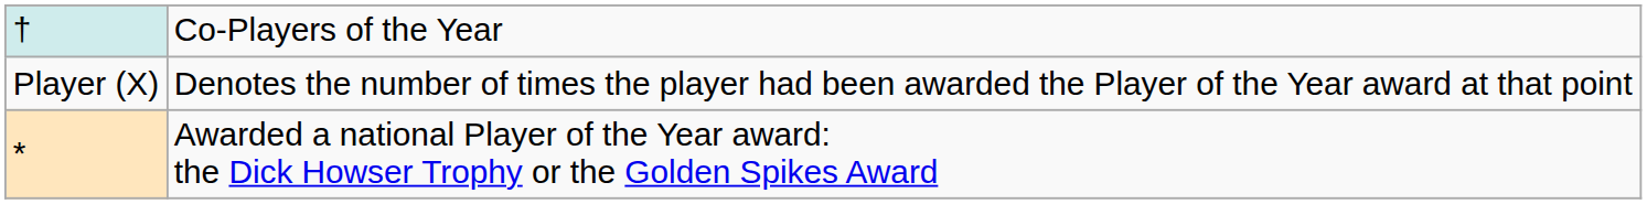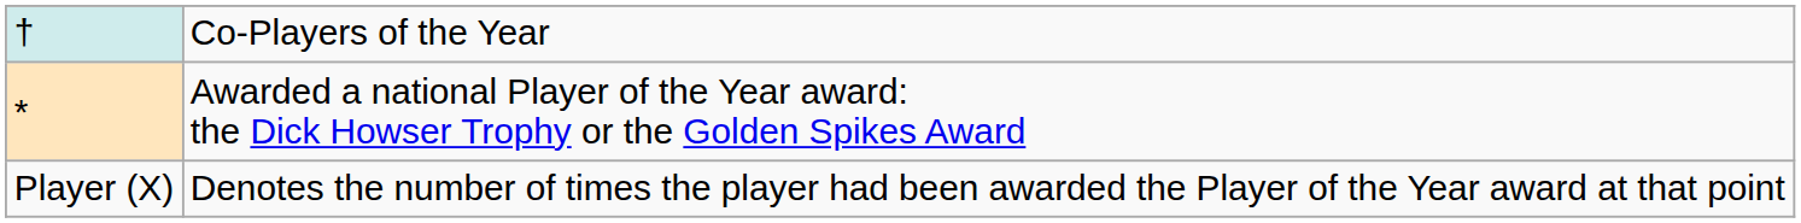 <table class="wikitable">
 <tr>
 <td style="background-color:#CFECEC;">†</td>
 <td>Co-Players of the Year</td>
 </tr>
 <tr>
+<td style="background:#ffe6bd;">*</td>
+<td>Awarded a national Player of the Year award: <br>the <a href='#'>Dick Howser Trophy</a> or the <a href='#'>Golden Spikes Award</a></td>
+</tr>
+<tr>
 <td>Player (X)</td>
 <td>Denotes the number of times the player had been awarded the Player of the Year award at that point</td>
 </tr>
-<tr>
-<td style="background:#ffe6bd;">*</td>
-<td>Awarded a national Player of the Year award: <br>the <a href='#'>Dick Howser Trophy</a> or the <a href='#'>Golden Spikes Award</a></td>
-</tr>
 </table>
